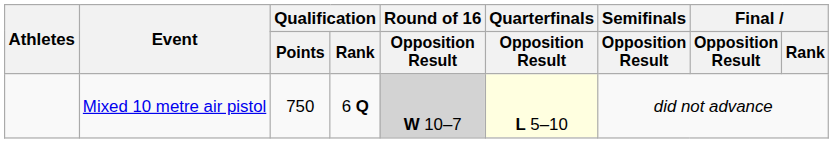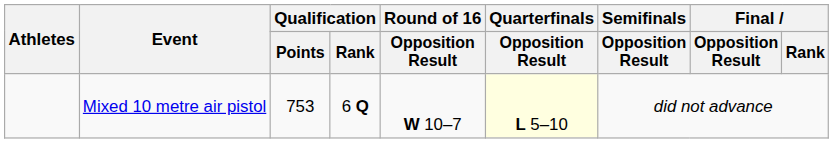 <table class="wikitable" style="font-size:90%;">
 <tr>
 <th rowspan=2>Athletes</th>
 <th rowspan=2>Event</th>
 <th colspan=2>Qualification</th>
 <th>Round of 16</th>
 <th>Quarterfinals</th>
 <th>Semifinals</th>
 <th colspan=2>Final / </th>
 </tr>
 <tr style="font-size:95%">
 <th>Points</th>
 <th>Rank</th>
 <th>Opposition<br>Result</th>
 <th>Opposition<br>Result</th>
 <th>Opposition<br>Result</th>
 <th>Opposition<br>Result</th>
 <th>Rank</th>
 </tr>
 <tr align=center>
 <td align=left><br></td>
 <td align=left><a href='#'>Mixed 10 metre air pistol</a></td>
-<td>750</td>
+<td>753</td>
 <td>6 <strong>Q</strong></td>
-<td style="background: lightgrey;"><br><br><strong>W</strong> 10–7</td>
+<td><br><br><strong>W</strong> 10–7</td>
 <td style="background: lightyellow;"><br><br><strong>L</strong> 5–10</td>
 <td colspan=4><em>did not advance</em></td>
 </tr>
 </table>
